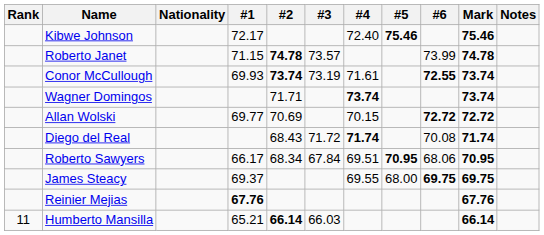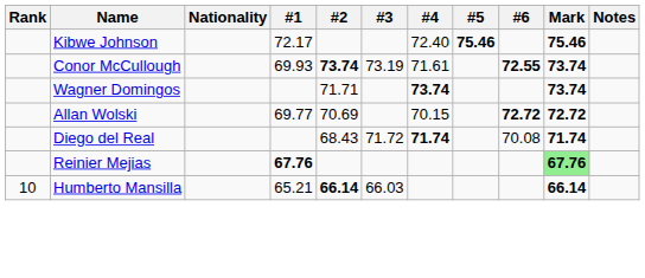 <table class="wikitable sortable" style="text-align:center">
 <tr>
 <th>Rank</th>
 <th>Name</th>
 <th>Nationality</th>
 <th>#1</th>
 <th>#2</th>
 <th>#3</th>
 <th>#4</th>
 <th>#5</th>
 <th>#6</th>
 <th>Mark</th>
 <th>Notes</th>
 </tr>
 <tr>
 <td></td>
 <td align=left><a href='#'>Kibwe Johnson</a></td>
 <td align=left></td>
 <td>72.17</td>
 <td></td>
 <td></td>
 <td>72.40</td>
 <td><strong>75.46</strong></td>
 <td></td>
 <td><strong>75.46</strong></td>
-<td></td>
-</tr>
-<tr>
-<td></td>
-<td align=left><a href='#'>Roberto Janet</a></td>
-<td align=left></td>
-<td>71.15</td>
-<td><strong>74.78</strong></td>
-<td>73.57</td>
-<td></td>
-<td></td>
-<td>73.99</td>
-<td><strong>74.78</strong></td>
 <td></td>
 </tr>
 <tr>
 <td></td>
 <td align=left><a href='#'>Conor McCullough</a></td>
 <td align=left></td>
 <td>69.93</td>
 <td><strong>73.74</strong></td>
 <td>73.19</td>
 <td>71.61</td>
 <td></td>
 <td><strong>72.55</strong></td>
 <td><strong>73.74</strong></td>
 <td></td>
 </tr>
 <tr>
 <td></td>
 <td align=left><a href='#'>Wagner Domingos</a></td>
 <td align=left></td>
 <td></td>
 <td>71.71</td>
 <td></td>
 <td><strong>73.74</strong></td>
 <td></td>
 <td></td>
 <td><strong>73.74</strong></td>
 <td></td>
 </tr>
 <tr>
 <td></td>
 <td align=left><a href='#'>Allan Wolski</a></td>
 <td align=left></td>
 <td>69.77</td>
 <td>70.69</td>
 <td></td>
 <td>70.15</td>
 <td></td>
 <td><strong>72.72</strong></td>
 <td><strong>72.72</strong></td>
 <td></td>
 </tr>
 <tr>
 <td></td>
 <td align=left><a href='#'>Diego del Real</a></td>
 <td align=left></td>
 <td></td>
 <td>68.43</td>
 <td>71.72</td>
 <td><strong>71.74</strong></td>
 <td></td>
 <td>70.08</td>
 <td><strong>71.74</strong></td>
 <td></td>
 </tr>
 <tr>
 <td></td>
-<td align=left><a href='#'>Roberto Sawyers</a></td>
-<td align=left></td>
-<td>66.17</td>
-<td>68.34</td>
-<td>67.84</td>
-<td>69.51</td>
-<td><strong>70.95</strong></td>
-<td>68.06</td>
-<td><strong>70.95</strong></td>
-<td></td>
-</tr>
-<tr>
-<td></td>
-<td align=left><a href='#'>James Steacy</a></td>
-<td align=left></td>
-<td>69.37</td>
-<td></td>
-<td></td>
-<td>69.55</td>
-<td>68.00</td>
-<td><strong>69.75</strong></td>
-<td><strong>69.75</strong></td>
-<td></td>
-</tr>
-<tr>
-<td></td>
 <td align=left><a href='#'>Reinier Mejias</a></td>
 <td align=left></td>
 <td><strong>67.76</strong></td>
 <td></td>
 <td></td>
 <td></td>
 <td></td>
 <td></td>
-<td><strong>67.76</strong></td>
+<td style="background: lightgreen;"><strong>67.76</strong></td>
 <td></td>
 </tr>
 <tr>
-<td>11</td>
+<td>10</td>
 <td align=left><a href='#'>Humberto Mansilla</a></td>
 <td align=left></td>
 <td>65.21</td>
 <td><strong>66.14</strong></td>
 <td>66.03</td>
 <td></td>
 <td></td>
 <td></td>
 <td><strong>66.14</strong></td>
 <td></td>
 </tr>
 </table>
